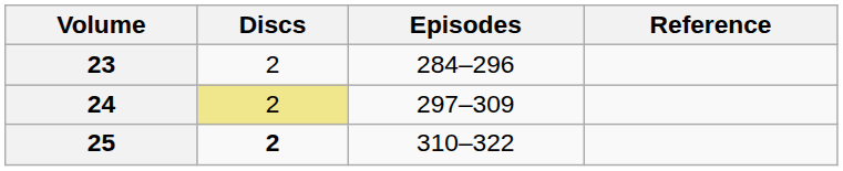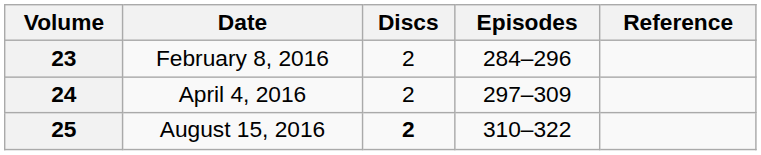 <table class="wikitable" style="text-align: center; width: 60%;">
 <tr>
 <th scope="col" 175px;>Volume</th>
+<th scope="col" 125px;>Date</th>
 <th scope="col">Discs</th>
 <th scope="col">Episodes</th>
 <th scope="col">Reference</th>
 </tr>
 <tr>
 <th scope="row">23</th>
+<td>February 8, 2016</td>
 <td>2</td>
 <td>284–296</td>
 <td></td>
 </tr>
 <tr>
 <th scope="row">24</th>
-<td style="background: khaki;">2</td>
+<td>April 4, 2016</td>
+<td>2</td>
 <td>297–309</td>
 <td></td>
 </tr>
 <tr>
 <th scope="row">25</th>
+<td>August 15, 2016</td>
 <td><strong>2</strong></td>
 <td>310–322</td>
 <td></td>
 </tr>
 </table>
